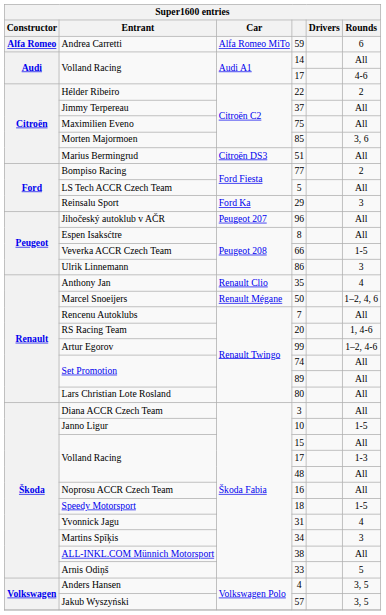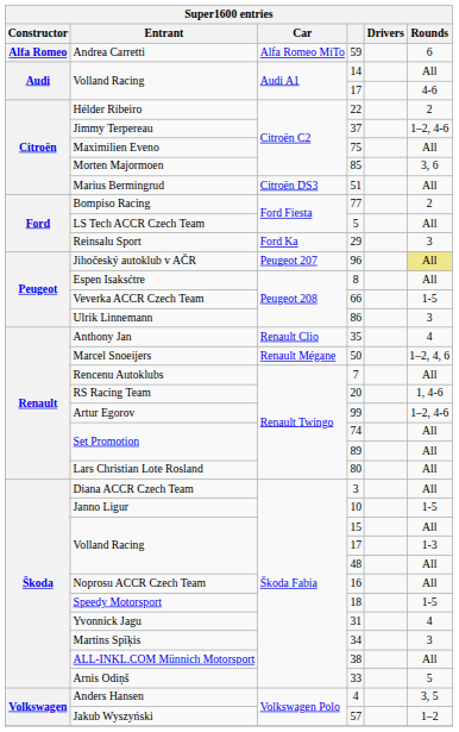 <table class="wikitable" style="font-size: 85%;">
 <tr>
 <th colspan=6><strong>Super1600 entries</strong></th>
 </tr>
 <tr>
 <th>Constructor</th>
 <th>Entrant</th>
 <th>Car</th>
 <th></th>
 <th>Drivers</th>
 <th>Rounds</th>
 </tr>
 <tr>
 <th rowspan=1><a href='#'>Alfa Romeo</a></th>
 <td> Andrea Carretti</td>
 <td><a href='#'>Alfa Romeo MiTo</a></td>
 <td align=center>59</td>
 <td></td>
 <td align=center>6</td>
 </tr>
 <tr>
 <th rowspan=2><a href='#'>Audi</a></th>
 <td rowspan=2> Volland Racing</td>
 <td rowspan=2><a href='#'>Audi A1</a></td>
 <td align=center>14</td>
 <td></td>
 <td align=center>All</td>
 </tr>
 <tr>
 <td align=center>17</td>
 <td></td>
 <td align=center>4-6</td>
 </tr>
 <tr>
 <th rowspan=5><a href='#'>Citroën</a></th>
 <td rowspan=1> Hélder Ribeiro</td>
 <td rowspan=4><a href='#'>Citroën C2</a></td>
 <td align=center>22</td>
 <td></td>
 <td align=center>2</td>
 </tr>
 <tr>
 <td rowspan=1> Jimmy Terpereau</td>
 <td align=center>37</td>
 <td></td>
-<td align=center>All</td>
+<td align=center>1–2, 4-6</td>
 </tr>
 <tr>
 <td rowspan=1> Maximilien Eveno</td>
 <td align=center>75</td>
 <td></td>
 <td align=center>All</td>
 </tr>
 <tr>
 <td rowspan=1> Morten Majormoen</td>
 <td align=center>85</td>
 <td></td>
 <td align=center>3, 6</td>
 </tr>
 <tr>
 <td rowspan=1> Marius Bermingrud</td>
 <td rowspan=1><a href='#'>Citroën DS3</a></td>
 <td align=center>51</td>
 <td></td>
 <td align=center>All</td>
 </tr>
 <tr>
 <th rowspan=3><a href='#'>Ford</a></th>
 <td rowspan=1> Bompiso Racing</td>
 <td rowspan=2><a href='#'>Ford Fiesta</a></td>
 <td align=center>77</td>
 <td></td>
 <td align=center>2</td>
 </tr>
 <tr>
 <td rowspan=1> LS Tech ACCR Czech Team</td>
 <td align=center>5</td>
 <td></td>
 <td align=center>All</td>
 </tr>
 <tr>
 <td rowspan=1> Reinsalu Sport</td>
 <td rowspan=1><a href='#'>Ford Ka</a></td>
 <td align=center>29</td>
 <td></td>
 <td align=center>3</td>
 </tr>
 <tr>
 <th rowspan=4><a href='#'>Peugeot</a></th>
 <td rowspan=1> Jihočeský autoklub v AČR</td>
 <td rowspan=1><a href='#'>Peugeot 207</a></td>
 <td align=center>96</td>
 <td></td>
-<td align=center>All</td>
+<td align=center style="background: khaki;">All</td>
 </tr>
 <tr>
 <td rowspan=1> Espen Isaksćtre</td>
 <td rowspan=3><a href='#'>Peugeot 208</a></td>
 <td align=center>8</td>
 <td></td>
 <td align=center>All</td>
 </tr>
 <tr>
 <td rowspan=1> Veverka ACCR Czech Team</td>
 <td align=center>66</td>
 <td></td>
 <td align=center>1-5</td>
 </tr>
 <tr>
 <td rowspan=1> Ulrik Linnemann</td>
 <td align=center>86</td>
 <td></td>
 <td align=center>3</td>
 </tr>
 <tr>
 <th rowspan=8><a href='#'>Renault</a></th>
 <td rowspan=1> Anthony Jan</td>
 <td rowspan=1><a href='#'>Renault Clio</a></td>
 <td align=center>35</td>
 <td></td>
 <td align=center>4</td>
 </tr>
 <tr>
 <td rowspan=1> Marcel Snoeijers</td>
 <td rowspan=1><a href='#'>Renault Mégane</a></td>
 <td align=center>50</td>
 <td></td>
 <td align=center>1–2, 4, 6</td>
 </tr>
 <tr>
 <td rowspan=1> Rencenu Autoklubs</td>
 <td rowspan=6><a href='#'>Renault Twingo</a></td>
 <td align=center>7</td>
 <td></td>
 <td align=center>All</td>
 </tr>
 <tr>
 <td rowspan=1> RS Racing Team</td>
 <td align=center>20</td>
 <td></td>
 <td align=center>1, 4-6</td>
 </tr>
 <tr>
 <td rowspan=1> Artur Egorov</td>
 <td align=center>99</td>
 <td></td>
 <td align=center>1–2, 4-6</td>
 </tr>
 <tr>
 <td rowspan=2> <a href='#'>Set Promotion</a></td>
 <td align=center>74</td>
 <td></td>
 <td align=center>All</td>
 </tr>
 <tr>
 <td align=center>89</td>
 <td></td>
 <td align=center>All</td>
 </tr>
 <tr>
 <td rowspan=1> Lars Christian Lote Rosland</td>
 <td align=center>80</td>
 <td></td>
 <td align=center>All</td>
 </tr>
 <tr>
 <th rowspan=11><a href='#'>Škoda</a></th>
 <td rowspan=1> Diana ACCR Czech Team</td>
 <td rowspan=11><a href='#'>Škoda Fabia</a></td>
 <td align=center>3</td>
 <td></td>
 <td align=center>All</td>
 </tr>
 <tr>
 <td rowspan=1> Janno Ligur</td>
 <td align=center>10</td>
 <td></td>
 <td align=center>1-5</td>
 </tr>
 <tr>
 <td rowspan=3> Volland Racing</td>
 <td align=center>15</td>
 <td></td>
 <td align=center>All</td>
 </tr>
 <tr>
 <td align=center>17</td>
 <td></td>
 <td align=center>1-3</td>
 </tr>
 <tr>
 <td align=center>48</td>
 <td></td>
 <td align=center>All</td>
 </tr>
 <tr>
 <td rowspan=1> Noprosu ACCR Czech Team</td>
 <td align=center>16</td>
 <td></td>
 <td align=center>All</td>
 </tr>
 <tr>
 <td rowspan=1> <a href='#'>Speedy Motorsport</a></td>
 <td align=center>18</td>
 <td></td>
 <td align=center>1-5</td>
 </tr>
 <tr>
 <td rowspan=1> Yvonnick Jagu</td>
 <td align=center>31</td>
 <td></td>
 <td align=center>4</td>
 </tr>
 <tr>
 <td rowspan=1> Martins Spīķis</td>
 <td align=center>34</td>
 <td></td>
 <td align=center>3</td>
 </tr>
 <tr>
 <td rowspan=1> <a href='#'>ALL-INKL.COM Münnich Motorsport</a></td>
 <td align=center>38</td>
 <td></td>
 <td align=center>All</td>
 </tr>
 <tr>
 <td rowspan=1> Arnis Odiņš</td>
 <td align=center>33</td>
 <td></td>
 <td align=center>5</td>
 </tr>
 <tr>
 <th rowspan=2><a href='#'>Volkswagen</a></th>
 <td rowspan=1> Anders Hansen</td>
 <td rowspan=2><a href='#'>Volkswagen Polo</a></td>
 <td align=center>4</td>
 <td></td>
 <td align=center>3, 5</td>
 </tr>
 <tr>
 <td rowspan=1> Jakub Wyszyński</td>
 <td align=center>57</td>
 <td></td>
-<td align=center>3, 5</td>
+<td align=center>1–2</td>
 </tr>
 <tr>
 </tr>
 </table>
